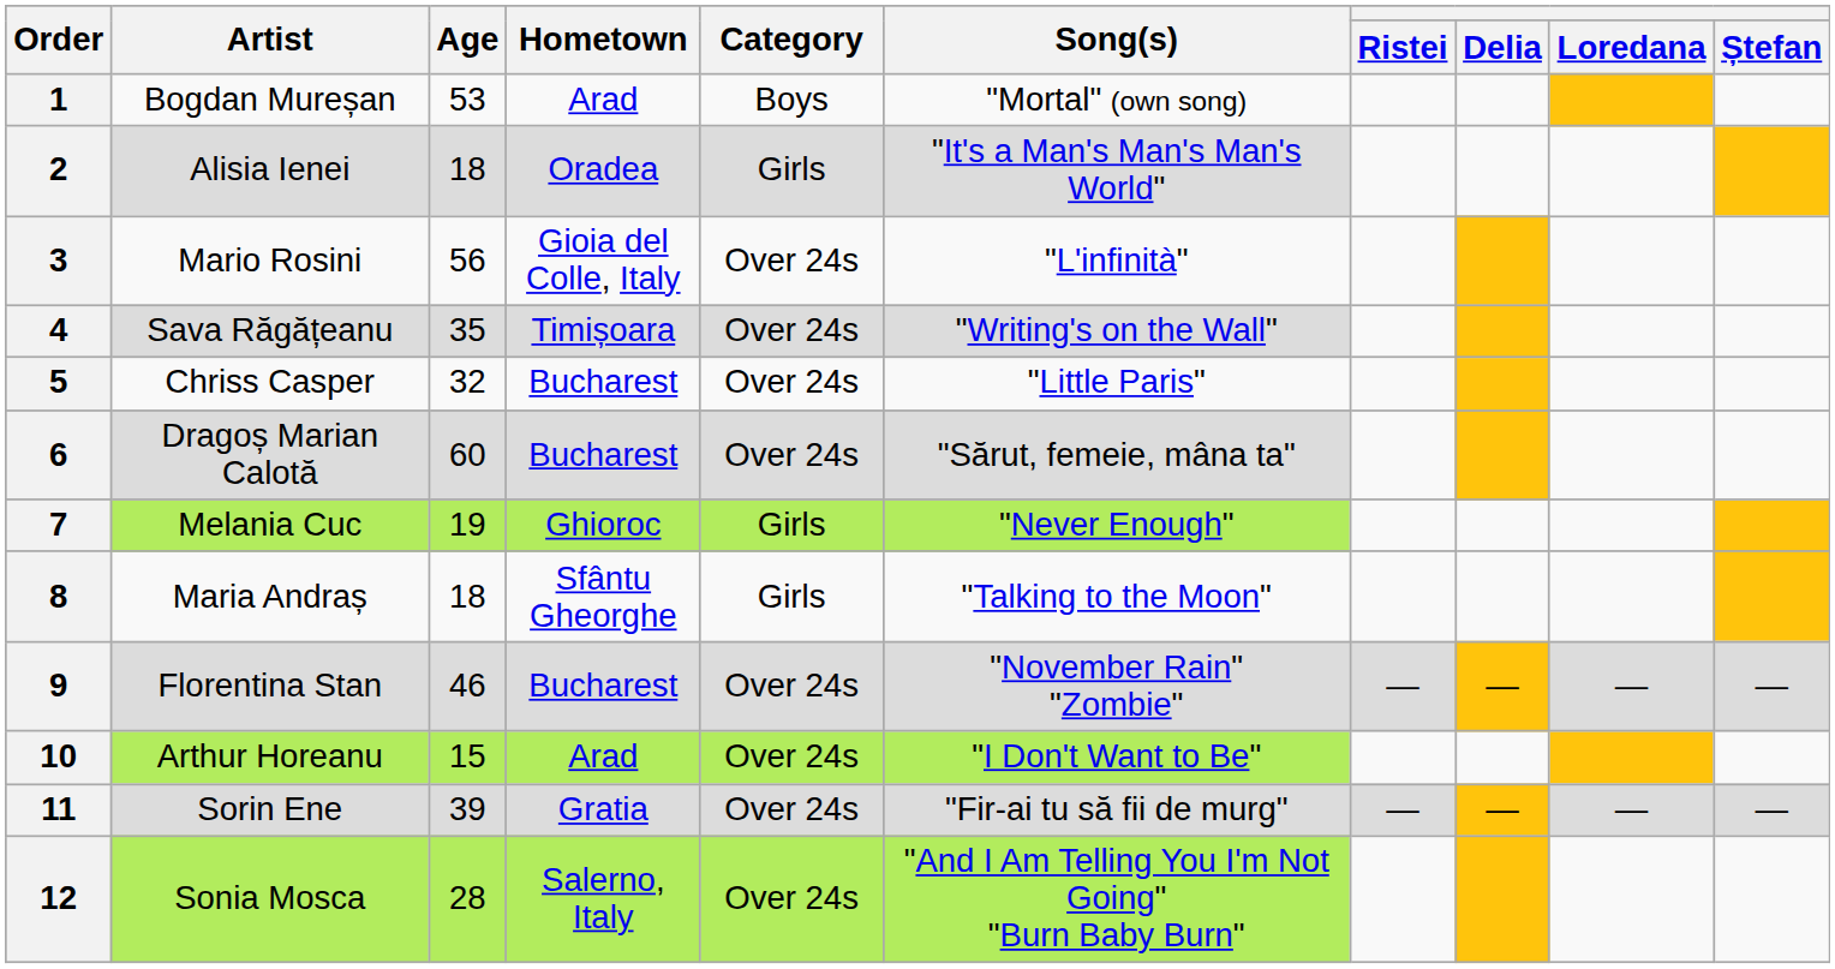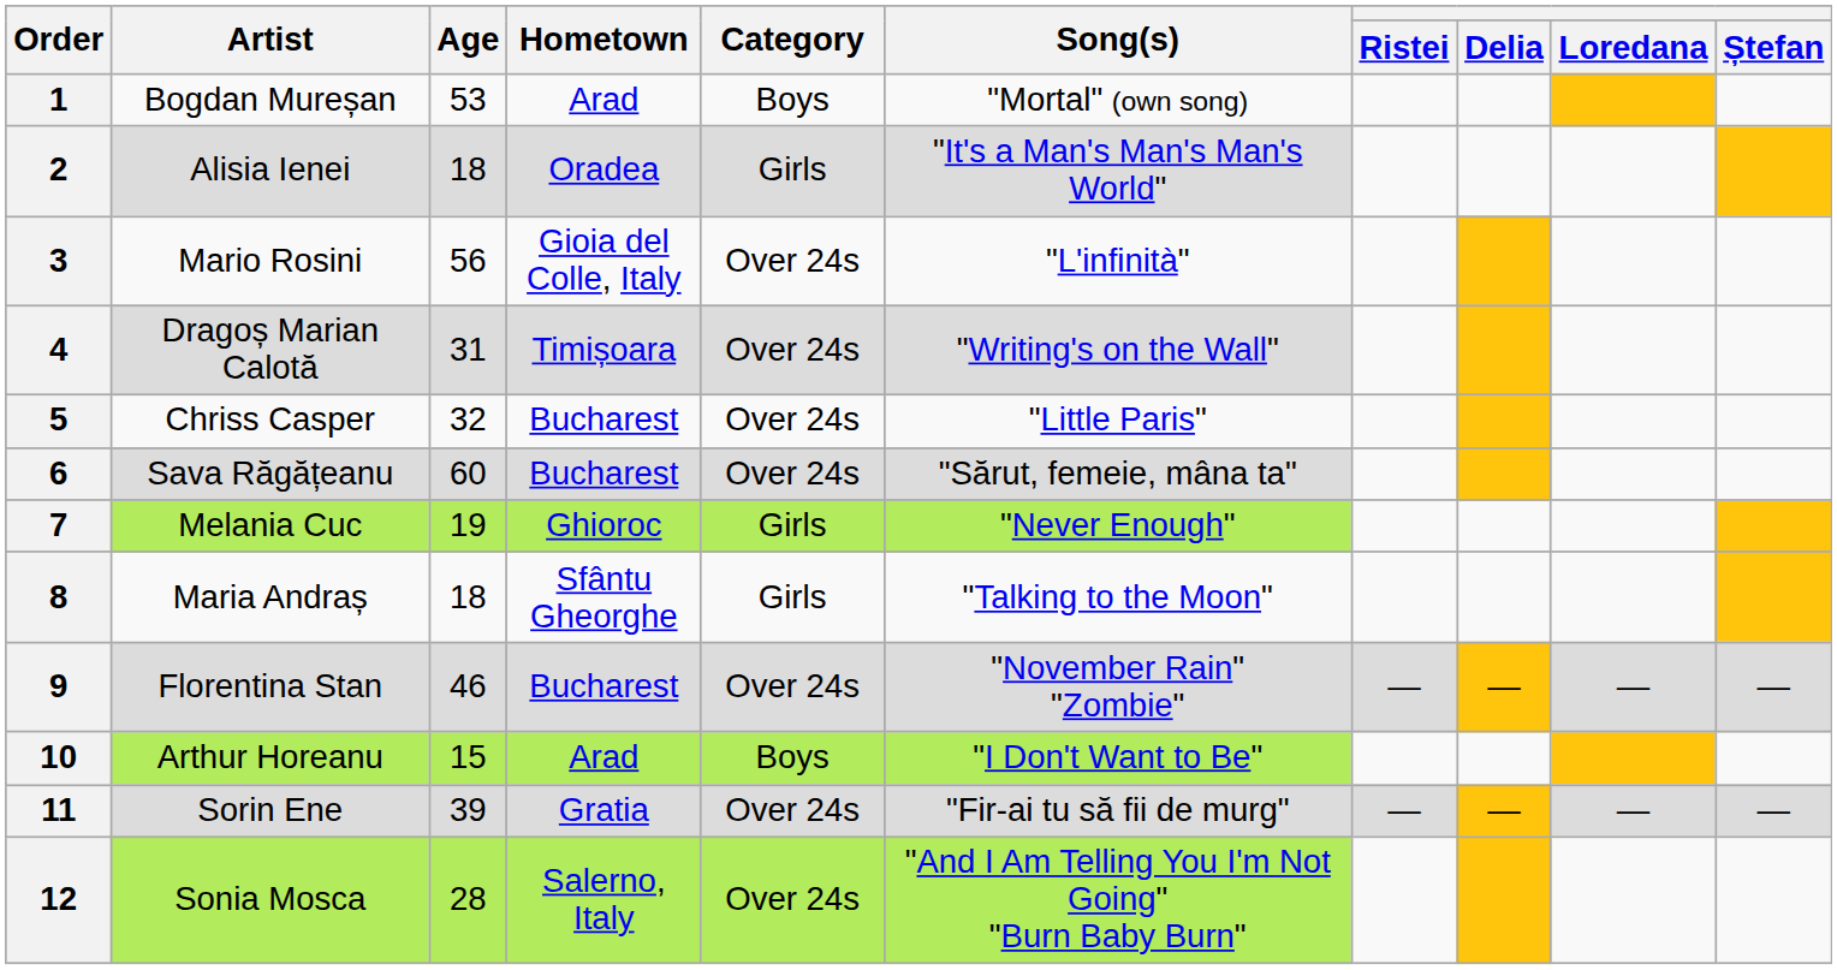 <table class="wikitable" style="text-align:center;width:100%;max-width:115em;margin:auto">
 <tr>
 <th rowspan="2" style="width:3em">Order</th>
 <th rowspan="2" style="width:23%">Artist</th>
 <th rowspan="2" style="width:3em">Age</th>
 <th rowspan="2" style="width:11%">Hometown</th>
 <th rowspan="2" style="width:11%">Category</th>
 <th rowspan="2" style="width:37%">Song(s)</th>
 <th colspan="4"></th>
 </tr>
 <tr>
 <th><a href='#'>Ristei</a></th>
 <th><a href='#'>Delia</a></th>
 <th><a href='#'>Loredana</a></th>
 <th><a href='#'>Ștefan</a></th>
 </tr>
 <tr>
 <th>1</th>
 <td>Bogdan Mureșan</td>
 <td>53</td>
 <td><a href='#'>Arad</a></td>
 <td>Boys</td>
 <td>"Mortal" <small>(own song)</small></td>
 <td></td>
 <td></td>
 <td bgcolor="#ffc40c"></td>
 <td></td>
 </tr>
 <tr>
 <th>2</th>
 <td bgcolor="#dcdcdc">Alisia Ienei</td>
 <td bgcolor="#dcdcdc">18</td>
 <td bgcolor="#dcdcdc"><a href='#'>Oradea</a></td>
 <td bgcolor="#dcdcdc">Girls</td>
 <td bgcolor="#dcdcdc">"<a href='#'>It's a Man's Man's Man's World</a>"</td>
 <td></td>
 <td></td>
 <td></td>
 <td bgcolor="#ffc40c"></td>
 </tr>
 <tr>
 <th>3</th>
 <td>Mario Rosini</td>
 <td>56</td>
 <td><a href='#'>Gioia del Colle</a>, <a href='#'>Italy</a></td>
 <td>Over 24s</td>
 <td>"<a href='#'>L'infinità</a>"</td>
 <td></td>
 <td bgcolor="#ffc40c"></td>
 <td></td>
 <td></td>
 </tr>
 <tr>
 <th>4</th>
-<td bgcolor="#dcdcdc">Sava Răgățeanu</td>
-<td bgcolor="#dcdcdc">35</td>
+<td bgcolor="#dcdcdc">Dragoș Marian Calotă</td>
+<td bgcolor="#dcdcdc">31</td>
 <td bgcolor="#dcdcdc"><a href='#'>Timișoara</a></td>
 <td bgcolor="#dcdcdc">Over 24s</td>
 <td bgcolor="#dcdcdc">"<a href='#'>Writing's on the Wall</a>"</td>
 <td></td>
 <td bgcolor="#ffc40c"></td>
 <td></td>
 <td></td>
 </tr>
 <tr>
 <th>5</th>
 <td>Chriss Casper</td>
 <td>32</td>
 <td><a href='#'>Bucharest</a></td>
 <td>Over 24s</td>
 <td>"<a href='#'>Little Paris</a>"</td>
 <td></td>
 <td bgcolor="#ffc40c"></td>
 <td></td>
 <td></td>
 </tr>
 <tr>
 <th>6</th>
-<td bgcolor="#dcdcdc">Dragoș Marian Calotă</td>
+<td bgcolor="#dcdcdc">Sava Răgățeanu</td>
 <td bgcolor="#dcdcdc">60</td>
 <td bgcolor="#dcdcdc"><a href='#'>Bucharest</a></td>
 <td bgcolor="#dcdcdc">Over 24s</td>
 <td bgcolor="#dcdcdc">"Sărut, femeie, mâna ta"</td>
 <td></td>
 <td bgcolor="#ffc40c"></td>
 <td></td>
 <td></td>
 </tr>
 <tr>
 <th>7</th>
 <td bgcolor="#B2EC5D">Melania Cuc</td>
 <td bgcolor="#B2EC5D">19</td>
 <td bgcolor="#B2EC5D"><a href='#'>Ghioroc</a></td>
 <td bgcolor="#B2EC5D">Girls</td>
 <td bgcolor="#B2EC5D">"<a href='#'>Never Enough</a>"</td>
 <td></td>
 <td></td>
 <td></td>
 <td bgcolor="#ffc40c"></td>
 </tr>
 <tr>
 <th>8</th>
 <td>Maria Andraș</td>
 <td>18</td>
 <td><a href='#'>Sfântu Gheorghe</a></td>
 <td>Girls</td>
 <td>"<a href='#'>Talking to the Moon</a>"</td>
 <td></td>
 <td></td>
 <td></td>
 <td bgcolor="#ffc40c"></td>
 </tr>
 <tr>
 <th>9</th>
 <td bgcolor="#dcdcdc">Florentina Stan</td>
 <td bgcolor="#dcdcdc">46</td>
 <td bgcolor="#dcdcdc"><a href='#'>Bucharest</a></td>
 <td bgcolor="#dcdcdc">Over 24s</td>
 <td bgcolor="#dcdcdc">"<a href='#'>November Rain</a>" <br> "<a href='#'>Zombie</a>"</td>
 <td bgcolor="#dcdcdc">—</td>
 <td bgcolor="#ffc40c">—</td>
 <td bgcolor="#dcdcdc">—</td>
 <td bgcolor="#dcdcdc">—</td>
 </tr>
 <tr>
 <th>10</th>
 <td bgcolor="#B2EC5D">Arthur Horeanu</td>
 <td bgcolor="#B2EC5D">15</td>
 <td bgcolor="#B2EC5D"><a href='#'>Arad</a></td>
-<td bgcolor="#B2EC5D">Over 24s</td>
+<td bgcolor="#B2EC5D">Boys</td>
 <td bgcolor="#B2EC5D">"<a href='#'>I Don't Want to Be</a>"</td>
 <td></td>
 <td></td>
 <td bgcolor="#ffc40c"></td>
 <td></td>
 </tr>
 <tr>
 <th>11</th>
 <td bgcolor="#dcdcdc">Sorin Ene</td>
 <td bgcolor="#dcdcdc">39</td>
 <td bgcolor="#dcdcdc"><a href='#'>Gratia</a></td>
 <td bgcolor="#dcdcdc">Over 24s</td>
 <td bgcolor="#dcdcdc">"Fir-ai tu să fii de murg"</td>
 <td bgcolor="#dcdcdc">—</td>
 <td bgcolor="#ffc40c">—</td>
 <td bgcolor="#dcdcdc">—</td>
 <td bgcolor="#dcdcdc">—</td>
 </tr>
 <tr>
 <th>12</th>
 <td bgcolor="#B2EC5D">Sonia Mosca</td>
 <td bgcolor="#B2EC5D">28</td>
 <td bgcolor="#B2EC5D"><a href='#'>Salerno</a>, <a href='#'>Italy</a></td>
 <td bgcolor="#B2EC5D">Over 24s</td>
 <td bgcolor="#B2EC5D">"<a href='#'>And I Am Telling You I'm Not Going</a>" <br> "<a href='#'>Burn Baby Burn</a>"</td>
 <td></td>
 <td bgcolor="#ffc40c"></td>
 <td></td>
 <td></td>
 </tr>
 </table>
